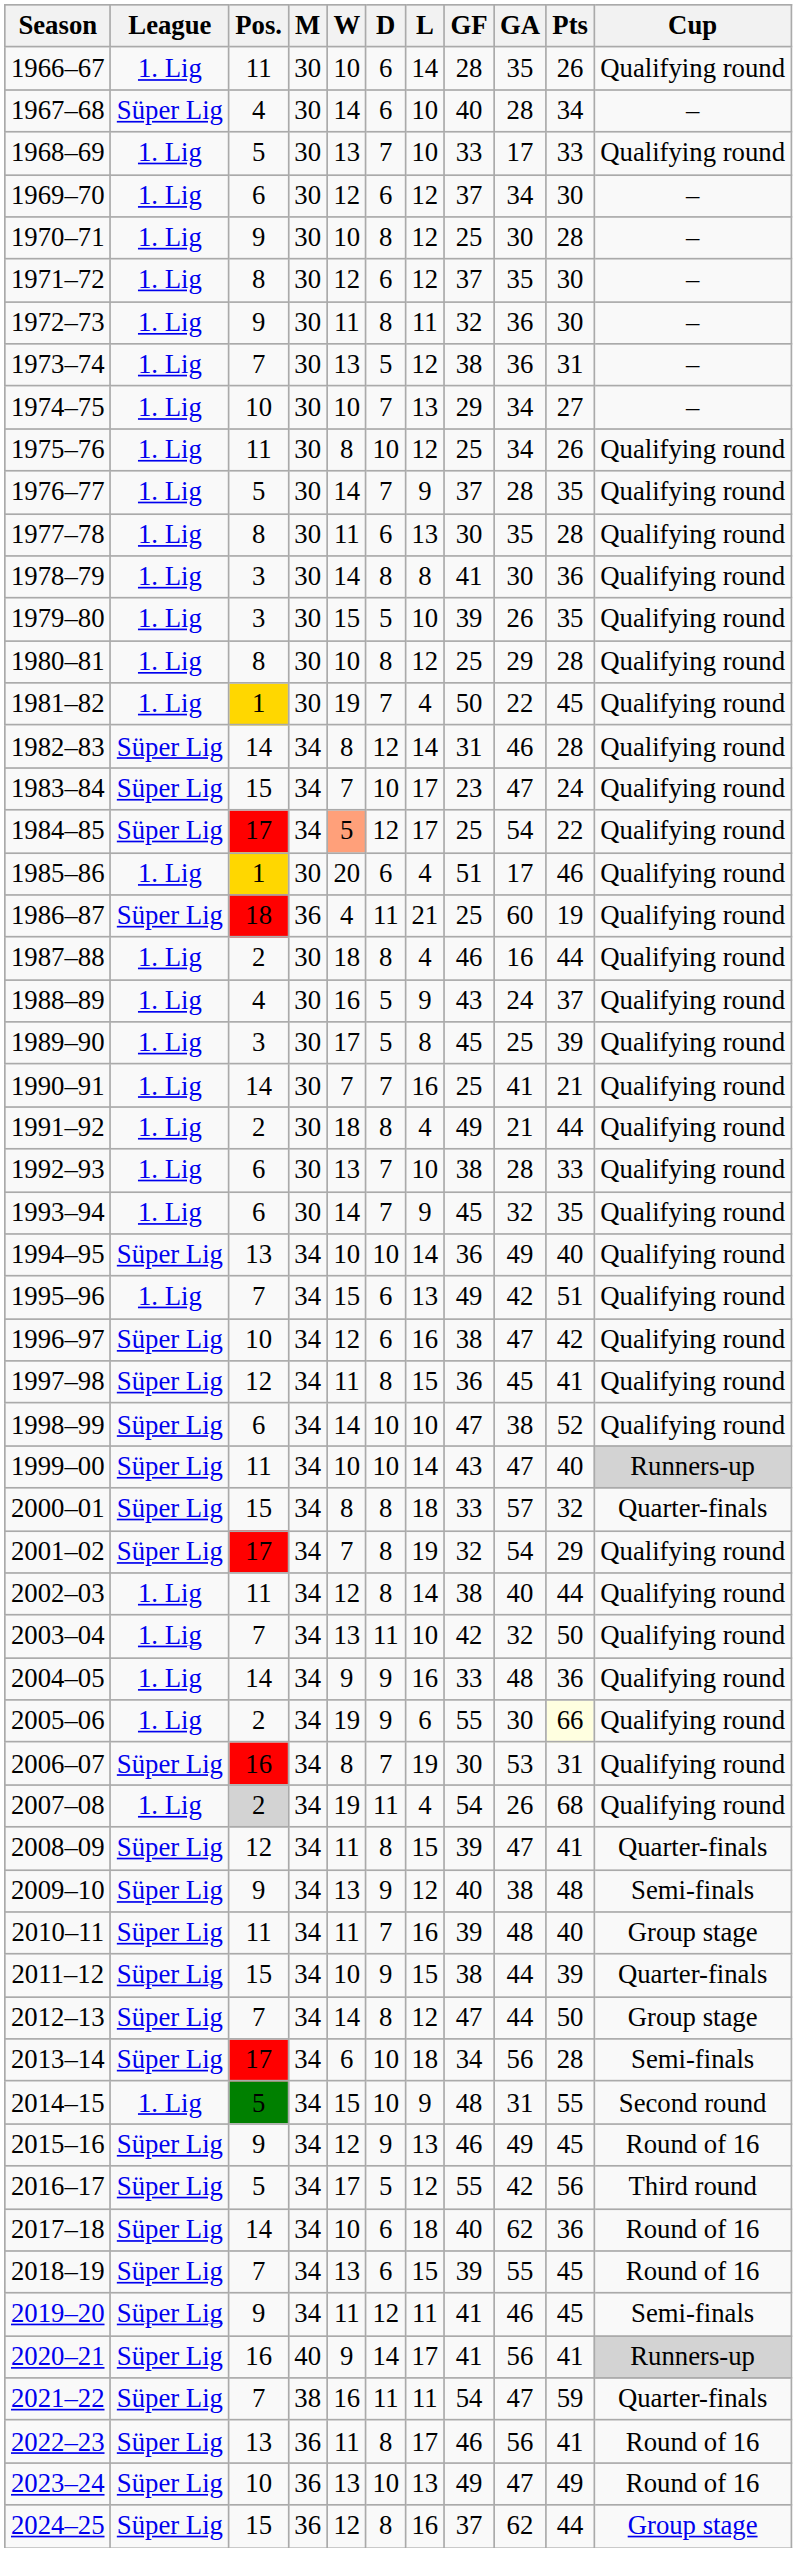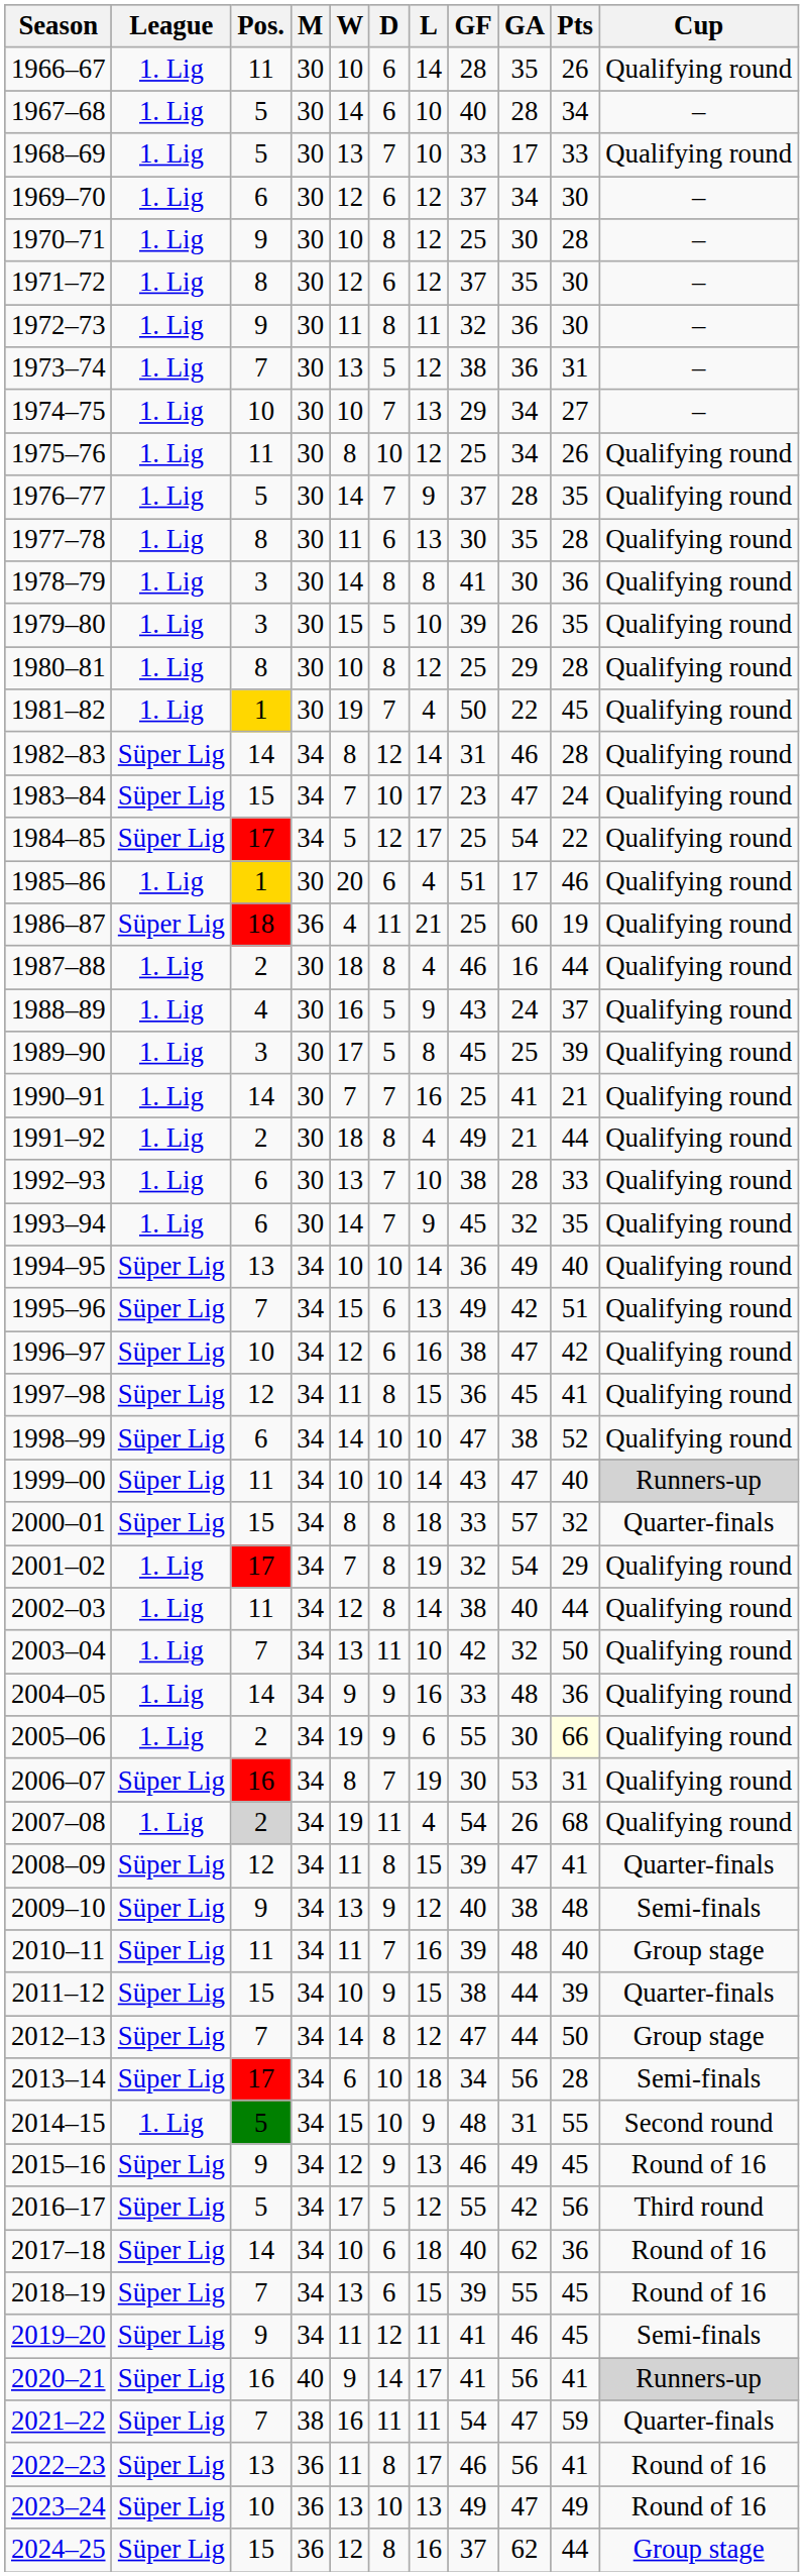 <table class="wikitable" style="text-align:center;">
 <tr>
 <th>Season</th>
 <th>League</th>
 <th>Pos.</th>
 <th>M</th>
 <th>W</th>
 <th>D</th>
 <th>L</th>
 <th>GF</th>
 <th>GA</th>
 <th>Pts</th>
 <th>Cup</th>
 </tr>
 <tr>
 <td>1966–67</td>
 <td><a href='#'>1. Lig</a></td>
 <td>11</td>
 <td>30</td>
 <td>10</td>
 <td>6</td>
 <td>14</td>
 <td>28</td>
 <td>35</td>
 <td>26</td>
 <td>Qualifying round</td>
 </tr>
 <tr>
 <td>1967–68</td>
-<td><a href='#'>Süper Lig</a></td>
-<td>4</td>
+<td><a href='#'>1. Lig</a></td>
+<td>5</td>
 <td>30</td>
 <td>14</td>
 <td>6</td>
 <td>10</td>
 <td>40</td>
 <td>28</td>
 <td>34</td>
 <td>–</td>
 </tr>
 <tr>
 <td>1968–69</td>
 <td><a href='#'>1. Lig</a></td>
 <td>5</td>
 <td>30</td>
 <td>13</td>
 <td>7</td>
 <td>10</td>
 <td>33</td>
 <td>17</td>
 <td>33</td>
 <td>Qualifying round</td>
 </tr>
 <tr>
 <td>1969–70</td>
 <td><a href='#'>1. Lig</a></td>
 <td>6</td>
 <td>30</td>
 <td>12</td>
 <td>6</td>
 <td>12</td>
 <td>37</td>
 <td>34</td>
 <td>30</td>
 <td>–</td>
 </tr>
 <tr>
 <td>1970–71</td>
 <td><a href='#'>1. Lig</a></td>
 <td>9</td>
 <td>30</td>
 <td>10</td>
 <td>8</td>
 <td>12</td>
 <td>25</td>
 <td>30</td>
 <td>28</td>
 <td>–</td>
 </tr>
 <tr>
 <td>1971–72</td>
 <td><a href='#'>1. Lig</a></td>
 <td>8</td>
 <td>30</td>
 <td>12</td>
 <td>6</td>
 <td>12</td>
 <td>37</td>
 <td>35</td>
 <td>30</td>
 <td>–</td>
 </tr>
 <tr>
 <td>1972–73</td>
 <td><a href='#'>1. Lig</a></td>
 <td>9</td>
 <td>30</td>
 <td>11</td>
 <td>8</td>
 <td>11</td>
 <td>32</td>
 <td>36</td>
 <td>30</td>
 <td>–</td>
 </tr>
 <tr>
 <td>1973–74</td>
 <td><a href='#'>1. Lig</a></td>
 <td>7</td>
 <td>30</td>
 <td>13</td>
 <td>5</td>
 <td>12</td>
 <td>38</td>
 <td>36</td>
 <td>31</td>
 <td>–</td>
 </tr>
 <tr>
 <td>1974–75</td>
 <td><a href='#'>1. Lig</a></td>
 <td>10</td>
 <td>30</td>
 <td>10</td>
 <td>7</td>
 <td>13</td>
 <td>29</td>
 <td>34</td>
 <td>27</td>
 <td>–</td>
 </tr>
 <tr>
 <td>1975–76</td>
 <td><a href='#'>1. Lig</a></td>
 <td>11</td>
 <td>30</td>
 <td>8</td>
 <td>10</td>
 <td>12</td>
 <td>25</td>
 <td>34</td>
 <td>26</td>
 <td>Qualifying round</td>
 </tr>
 <tr>
 <td>1976–77</td>
 <td><a href='#'>1. Lig</a></td>
 <td>5</td>
 <td>30</td>
 <td>14</td>
 <td>7</td>
 <td>9</td>
 <td>37</td>
 <td>28</td>
 <td>35</td>
 <td>Qualifying round</td>
 </tr>
 <tr>
 <td>1977–78</td>
 <td><a href='#'>1. Lig</a></td>
 <td>8</td>
 <td>30</td>
 <td>11</td>
 <td>6</td>
 <td>13</td>
 <td>30</td>
 <td>35</td>
 <td>28</td>
 <td>Qualifying round</td>
 </tr>
 <tr>
 <td>1978–79</td>
 <td><a href='#'>1. Lig</a></td>
 <td>3</td>
 <td>30</td>
 <td>14</td>
 <td>8</td>
 <td>8</td>
 <td>41</td>
 <td>30</td>
 <td>36</td>
 <td>Qualifying round</td>
 </tr>
 <tr>
 <td>1979–80</td>
 <td><a href='#'>1. Lig</a></td>
 <td>3</td>
 <td>30</td>
 <td>15</td>
 <td>5</td>
 <td>10</td>
 <td>39</td>
 <td>26</td>
 <td>35</td>
 <td>Qualifying round</td>
 </tr>
 <tr>
 <td>1980–81</td>
 <td><a href='#'>1. Lig</a></td>
 <td>8</td>
 <td>30</td>
 <td>10</td>
 <td>8</td>
 <td>12</td>
 <td>25</td>
 <td>29</td>
 <td>28</td>
 <td>Qualifying round</td>
 </tr>
 <tr>
 <td>1981–82</td>
 <td><a href='#'>1. Lig</a></td>
 <td style="background:gold;">1</td>
 <td>30</td>
 <td>19</td>
 <td>7</td>
 <td>4</td>
 <td>50</td>
 <td>22</td>
 <td>45</td>
 <td>Qualifying round</td>
 </tr>
 <tr>
 <td>1982–83</td>
 <td><a href='#'>Süper Lig</a></td>
 <td>14</td>
 <td>34</td>
 <td>8</td>
 <td>12</td>
 <td>14</td>
 <td>31</td>
 <td>46</td>
 <td>28</td>
 <td>Qualifying round</td>
 </tr>
 <tr>
 <td>1983–84</td>
 <td><a href='#'>Süper Lig</a></td>
 <td>15</td>
 <td>34</td>
 <td>7</td>
 <td>10</td>
 <td>17</td>
 <td>23</td>
 <td>47</td>
 <td>24</td>
 <td>Qualifying round</td>
 </tr>
 <tr>
 <td>1984–85</td>
 <td><a href='#'>Süper Lig</a></td>
 <td style="background:red;">17</td>
 <td>34</td>
-<td style="background: lightsalmon;">5</td>
+<td>5</td>
 <td>12</td>
 <td>17</td>
 <td>25</td>
 <td>54</td>
 <td>22</td>
 <td>Qualifying round</td>
 </tr>
 <tr>
 <td>1985–86</td>
 <td><a href='#'>1. Lig</a></td>
 <td style="background:gold;">1</td>
 <td>30</td>
 <td>20</td>
 <td>6</td>
 <td>4</td>
 <td>51</td>
 <td>17</td>
 <td>46</td>
 <td>Qualifying round</td>
 </tr>
 <tr>
 <td>1986–87</td>
 <td><a href='#'>Süper Lig</a></td>
 <td style="background:red;">18</td>
 <td>36</td>
 <td>4</td>
 <td>11</td>
 <td>21</td>
 <td>25</td>
 <td>60</td>
 <td>19</td>
 <td>Qualifying round</td>
 </tr>
 <tr>
 <td>1987–88</td>
 <td><a href='#'>1. Lig</a></td>
 <td>2</td>
 <td>30</td>
 <td>18</td>
 <td>8</td>
 <td>4</td>
 <td>46</td>
 <td>16</td>
 <td>44</td>
 <td>Qualifying round</td>
 </tr>
 <tr>
 <td>1988–89</td>
 <td><a href='#'>1. Lig</a></td>
 <td>4</td>
 <td>30</td>
 <td>16</td>
 <td>5</td>
 <td>9</td>
 <td>43</td>
 <td>24</td>
 <td>37</td>
 <td>Qualifying round</td>
 </tr>
 <tr>
 <td>1989–90</td>
 <td><a href='#'>1. Lig</a></td>
 <td>3</td>
 <td>30</td>
 <td>17</td>
 <td>5</td>
 <td>8</td>
 <td>45</td>
 <td>25</td>
 <td>39</td>
 <td>Qualifying round</td>
 </tr>
 <tr>
 <td>1990–91</td>
 <td><a href='#'>1. Lig</a></td>
 <td>14</td>
 <td>30</td>
 <td>7</td>
 <td>7</td>
 <td>16</td>
 <td>25</td>
 <td>41</td>
 <td>21</td>
 <td>Qualifying round</td>
 </tr>
 <tr>
 <td>1991–92</td>
 <td><a href='#'>1. Lig</a></td>
 <td>2</td>
 <td>30</td>
 <td>18</td>
 <td>8</td>
 <td>4</td>
 <td>49</td>
 <td>21</td>
 <td>44</td>
 <td>Qualifying round</td>
 </tr>
 <tr>
 <td>1992–93</td>
 <td><a href='#'>1. Lig</a></td>
 <td>6</td>
 <td>30</td>
 <td>13</td>
 <td>7</td>
 <td>10</td>
 <td>38</td>
 <td>28</td>
 <td>33</td>
 <td>Qualifying round</td>
 </tr>
 <tr>
 <td>1993–94</td>
 <td><a href='#'>1. Lig</a></td>
 <td>6</td>
 <td>30</td>
 <td>14</td>
 <td>7</td>
 <td>9</td>
 <td>45</td>
 <td>32</td>
 <td>35</td>
 <td>Qualifying round</td>
 </tr>
 <tr>
 <td>1994–95</td>
 <td><a href='#'>Süper Lig</a></td>
 <td>13</td>
 <td>34</td>
 <td>10</td>
 <td>10</td>
 <td>14</td>
 <td>36</td>
 <td>49</td>
 <td>40</td>
 <td>Qualifying round</td>
 </tr>
 <tr>
 <td>1995–96</td>
-<td><a href='#'>1. Lig</a></td>
+<td><a href='#'>Süper Lig</a></td>
 <td>7</td>
 <td>34</td>
 <td>15</td>
 <td>6</td>
 <td>13</td>
 <td>49</td>
 <td>42</td>
 <td>51</td>
 <td>Qualifying round</td>
 </tr>
 <tr>
 <td>1996–97</td>
 <td><a href='#'>Süper Lig</a></td>
 <td>10</td>
 <td>34</td>
 <td>12</td>
 <td>6</td>
 <td>16</td>
 <td>38</td>
 <td>47</td>
 <td>42</td>
 <td>Qualifying round</td>
 </tr>
 <tr>
 <td>1997–98</td>
 <td><a href='#'>Süper Lig</a></td>
 <td>12</td>
 <td>34</td>
 <td>11</td>
 <td>8</td>
 <td>15</td>
 <td>36</td>
 <td>45</td>
 <td>41</td>
 <td>Qualifying round</td>
 </tr>
 <tr>
 <td>1998–99</td>
 <td><a href='#'>Süper Lig</a></td>
 <td>6</td>
 <td>34</td>
 <td>14</td>
 <td>10</td>
 <td>10</td>
 <td>47</td>
 <td>38</td>
 <td>52</td>
 <td>Qualifying round</td>
 </tr>
 <tr>
 <td>1999–00</td>
 <td><a href='#'>Süper Lig</a></td>
 <td>11</td>
 <td>34</td>
 <td>10</td>
 <td>10</td>
 <td>14</td>
 <td>43</td>
 <td>47</td>
 <td>40</td>
 <td style="background:lightgray;">Runners-up</td>
 </tr>
 <tr>
 <td>2000–01</td>
 <td><a href='#'>Süper Lig</a></td>
 <td>15</td>
 <td>34</td>
 <td>8</td>
 <td>8</td>
 <td>18</td>
 <td>33</td>
 <td>57</td>
 <td>32</td>
 <td>Quarter-finals</td>
 </tr>
 <tr>
 <td>2001–02</td>
-<td><a href='#'>Süper Lig</a></td>
+<td><a href='#'>1. Lig</a></td>
 <td style="background:red;">17</td>
 <td>34</td>
 <td>7</td>
 <td>8</td>
 <td>19</td>
 <td>32</td>
 <td>54</td>
 <td>29</td>
 <td>Qualifying round</td>
 </tr>
 <tr>
 <td>2002–03</td>
 <td><a href='#'>1. Lig</a></td>
 <td>11</td>
 <td>34</td>
 <td>12</td>
 <td>8</td>
 <td>14</td>
 <td>38</td>
 <td>40</td>
 <td>44</td>
 <td>Qualifying round</td>
 </tr>
 <tr>
 <td>2003–04</td>
 <td><a href='#'>1. Lig</a></td>
 <td>7</td>
 <td>34</td>
 <td>13</td>
 <td>11</td>
 <td>10</td>
 <td>42</td>
 <td>32</td>
 <td>50</td>
 <td>Qualifying round</td>
 </tr>
 <tr>
 <td>2004–05</td>
 <td><a href='#'>1. Lig</a></td>
 <td>14</td>
 <td>34</td>
 <td>9</td>
 <td>9</td>
 <td>16</td>
 <td>33</td>
 <td>48</td>
 <td>36</td>
 <td>Qualifying round</td>
 </tr>
 <tr>
 <td>2005–06</td>
 <td><a href='#'>1. Lig</a></td>
 <td>2</td>
 <td>34</td>
 <td>19</td>
 <td>9</td>
 <td>6</td>
 <td>55</td>
 <td>30</td>
 <td style="background: lightyellow;">66</td>
 <td>Qualifying round</td>
 </tr>
 <tr>
 <td>2006–07</td>
 <td><a href='#'>Süper Lig</a></td>
 <td style="background:red;">16</td>
 <td>34</td>
 <td>8</td>
 <td>7</td>
 <td>19</td>
 <td>30</td>
 <td>53</td>
 <td>31</td>
 <td>Qualifying round</td>
 </tr>
 <tr>
 <td>2007–08</td>
 <td><a href='#'>1. Lig</a></td>
 <td style="background:lightgray;">2</td>
 <td>34</td>
 <td>19</td>
 <td>11</td>
 <td>4</td>
 <td>54</td>
 <td>26</td>
 <td>68</td>
 <td>Qualifying round</td>
 </tr>
 <tr>
 <td>2008–09</td>
 <td><a href='#'>Süper Lig</a></td>
 <td>12</td>
 <td>34</td>
 <td>11</td>
 <td>8</td>
 <td>15</td>
 <td>39</td>
 <td>47</td>
 <td>41</td>
 <td>Quarter-finals</td>
 </tr>
 <tr>
 <td>2009–10</td>
 <td><a href='#'>Süper Lig</a></td>
 <td>9</td>
 <td>34</td>
 <td>13</td>
 <td>9</td>
 <td>12</td>
 <td>40</td>
 <td>38</td>
 <td>48</td>
 <td>Semi-finals</td>
 </tr>
 <tr>
 <td>2010–11</td>
 <td><a href='#'>Süper Lig</a></td>
 <td>11</td>
 <td>34</td>
 <td>11</td>
 <td>7</td>
 <td>16</td>
 <td>39</td>
 <td>48</td>
 <td>40</td>
 <td>Group stage</td>
 </tr>
 <tr>
 <td>2011–12</td>
 <td><a href='#'>Süper Lig</a></td>
 <td>15</td>
 <td>34</td>
 <td>10</td>
 <td>9</td>
 <td>15</td>
 <td>38</td>
 <td>44</td>
 <td>39</td>
 <td>Quarter-finals</td>
 </tr>
 <tr>
 <td>2012–13</td>
 <td><a href='#'>Süper Lig</a></td>
 <td>7</td>
 <td>34</td>
 <td>14</td>
 <td>8</td>
 <td>12</td>
 <td>47</td>
 <td>44</td>
 <td>50</td>
 <td>Group stage</td>
 </tr>
 <tr>
 <td>2013–14</td>
 <td><a href='#'>Süper Lig</a></td>
 <td style="background:red;">17</td>
 <td>34</td>
 <td>6</td>
 <td>10</td>
 <td>18</td>
 <td>34</td>
 <td>56</td>
 <td>28</td>
 <td>Semi-finals</td>
 </tr>
 <tr>
 <td>2014–15</td>
 <td><a href='#'>1. Lig</a></td>
 <td style="background:green;">5</td>
 <td>34</td>
 <td>15</td>
 <td>10</td>
 <td>9</td>
 <td>48</td>
 <td>31</td>
 <td>55</td>
 <td>Second round</td>
 </tr>
 <tr>
 <td>2015–16</td>
 <td><a href='#'>Süper Lig</a></td>
 <td>9</td>
 <td>34</td>
 <td>12</td>
 <td>9</td>
 <td>13</td>
 <td>46</td>
 <td>49</td>
 <td>45</td>
 <td>Round of 16</td>
 </tr>
 <tr>
 <td>2016–17</td>
 <td><a href='#'>Süper Lig</a></td>
 <td>5</td>
 <td>34</td>
 <td>17</td>
 <td>5</td>
 <td>12</td>
 <td>55</td>
 <td>42</td>
 <td>56</td>
 <td>Third round</td>
 </tr>
 <tr>
 <td>2017–18</td>
 <td><a href='#'>Süper Lig</a></td>
 <td>14</td>
 <td>34</td>
 <td>10</td>
 <td>6</td>
 <td>18</td>
 <td>40</td>
 <td>62</td>
 <td>36</td>
 <td>Round of 16</td>
 </tr>
 <tr>
 <td>2018–19</td>
 <td><a href='#'>Süper Lig</a></td>
 <td>7</td>
 <td>34</td>
 <td>13</td>
 <td>6</td>
 <td>15</td>
 <td>39</td>
 <td>55</td>
 <td>45</td>
 <td>Round of 16</td>
 </tr>
 <tr>
 <td><a href='#'>2019–20</a></td>
 <td><a href='#'>Süper Lig</a></td>
 <td>9</td>
 <td>34</td>
 <td>11</td>
 <td>12</td>
 <td>11</td>
 <td>41</td>
 <td>46</td>
 <td>45</td>
 <td>Semi-finals</td>
 </tr>
 <tr>
 <td><a href='#'>2020–21</a></td>
 <td><a href='#'>Süper Lig</a></td>
 <td>16</td>
 <td>40</td>
 <td>9</td>
 <td>14</td>
 <td>17</td>
 <td>41</td>
 <td>56</td>
 <td>41</td>
 <td style="background:lightgray;">Runners-up</td>
 </tr>
 <tr>
 <td><a href='#'>2021–22</a></td>
 <td><a href='#'>Süper Lig</a></td>
 <td>7</td>
 <td>38</td>
 <td>16</td>
 <td>11</td>
 <td>11</td>
 <td>54</td>
 <td>47</td>
 <td>59</td>
 <td>Quarter-finals</td>
 </tr>
 <tr>
 <td><a href='#'>2022–23</a></td>
 <td><a href='#'>Süper Lig</a></td>
 <td>13</td>
 <td>36</td>
 <td>11</td>
 <td>8</td>
 <td>17</td>
 <td>46</td>
 <td>56</td>
 <td>41</td>
 <td>Round of 16</td>
 </tr>
 <tr>
 <td><a href='#'>2023–24</a></td>
 <td><a href='#'>Süper Lig</a></td>
 <td>10</td>
 <td>36</td>
 <td>13</td>
 <td>10</td>
 <td>13</td>
 <td>49</td>
 <td>47</td>
 <td>49</td>
 <td>Round of 16</td>
 </tr>
 <tr>
 <td><a href='#'>2024–25</a></td>
 <td><a href='#'>Süper Lig</a></td>
 <td>15</td>
 <td>36</td>
 <td>12</td>
 <td>8</td>
 <td>16</td>
 <td>37</td>
 <td>62</td>
 <td>44</td>
 <td><a href='#'>Group stage</a></td>
 </tr>
 </table>
